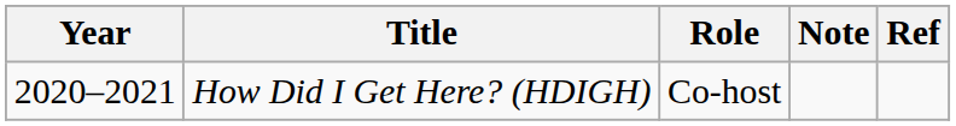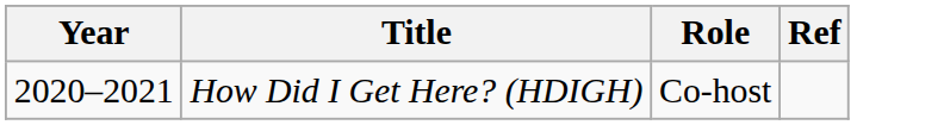 <table class="wikitable">
 <tr>
 <th>Year</th>
 <th>Title</th>
 <th>Role</th>
-<th>Note</th>
 <th>Ref</th>
 </tr>
 <tr>
 <td>2020–2021</td>
 <td><em>How Did I Get Here? (HDIGH)</em></td>
 <td>Co-host</td>
 <td></td>
-<td></td>
 </tr>
 </table>
